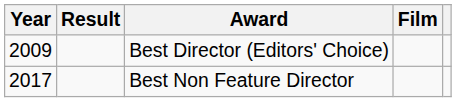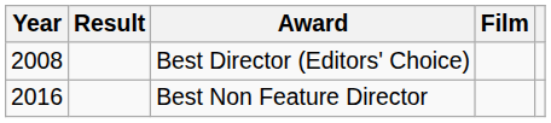 <table class="wikitable">
 <tr>
 <th>Year</th>
 <th>Result</th>
 <th>Award</th>
 <th>Film</th>
 <th></th>
 </tr>
 <tr>
-<td>2009</td>
+<td>2008</td>
 <td></td>
 <td>Best Director (Editors' Choice)</td>
 <td></td>
 <td style="text-align:center;"></td>
 </tr>
 <tr>
-<td>2017</td>
+<td>2016</td>
 <td></td>
 <td>Best Non Feature Director</td>
 <td></td>
 <td style="text-align:center;"></td>
 </tr>
 </table>
